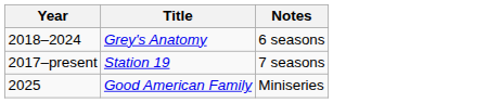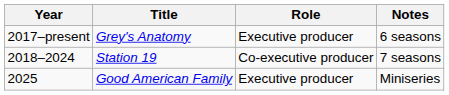 <table class="wikitable">
 <tr>
 <th>Year</th>
 <th>Title</th>
+<th>Role</th>
 <th class="unsortable">Notes</th>
 </tr>
 <tr>
-<td>2018–2024</td>
+<td>2017–present</td>
 <td><em><a href='#'>Grey's Anatomy</a></em></td>
+<td>Executive producer</td>
 <td>6 seasons</td>
 </tr>
 <tr>
-<td>2017–present</td>
+<td>2018–2024</td>
 <td><em><a href='#'>Station 19</a></em></td>
+<td>Co-executive producer</td>
 <td>7 seasons</td>
 </tr>
 <tr>
 <td>2025</td>
 <td><em><a href='#'>Good American Family</a></em></td>
+<td>Executive producer</td>
 <td>Miniseries</td>
 </tr>
 </table>
